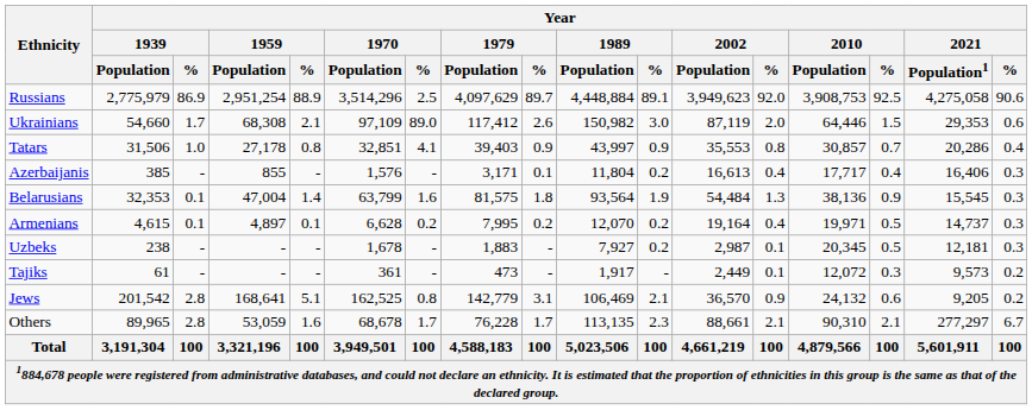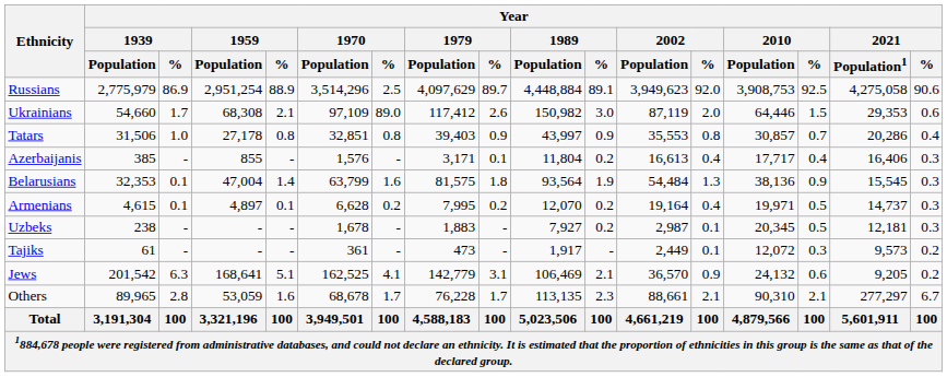 <table class="wikitable" style="margin:0; border:none; text-align:right;">
 <tr>
 <th rowspan="3">Ethnicity</th>
 <th colspan="16">Year</th>
 </tr>
 <tr>
 <th colspan="2">1939</th>
 <th colspan="2">1959</th>
 <th colspan="2">1970</th>
 <th colspan="2">1979</th>
 <th colspan="2">1989</th>
 <th colspan="2">2002</th>
 <th colspan="2">2010</th>
 <th colspan="2">2021</th>
 </tr>
 <tr>
 <th>Population</th>
 <th>%</th>
 <th>Population</th>
 <th>%</th>
 <th>Population</th>
 <th>%</th>
 <th>Population</th>
 <th>%</th>
 <th>Population</th>
 <th>%</th>
 <th>Population</th>
 <th>%</th>
 <th>Population</th>
 <th>%</th>
 <th>Population<sup>1</sup></th>
 <th>%</th>
 </tr>
 <tr>
 <td style="text-align:left;"><a href='#'>Russians</a></td>
 <td>2,775,979</td>
 <td>86.9</td>
 <td>2,951,254</td>
 <td>88.9</td>
 <td>3,514,296</td>
 <td>2.5</td>
 <td>4,097,629</td>
 <td>89.7</td>
 <td>4,448,884</td>
 <td>89.1</td>
 <td>3,949,623</td>
 <td>92.0</td>
 <td>3,908,753</td>
 <td>92.5</td>
 <td>4,275,058</td>
 <td>90.6</td>
 </tr>
 <tr>
 <td style="text-align:left;"><a href='#'>Ukrainians</a></td>
 <td>54,660</td>
 <td>1.7</td>
 <td>68,308</td>
 <td>2.1</td>
 <td>97,109</td>
 <td>89.0</td>
 <td>117,412</td>
 <td>2.6</td>
 <td>150,982</td>
 <td>3.0</td>
 <td>87,119</td>
 <td>2.0</td>
 <td>64,446</td>
 <td>1.5</td>
 <td>29,353</td>
 <td>0.6</td>
 </tr>
 <tr>
 <td style="text-align:left;"><a href='#'>Tatars</a></td>
 <td>31,506</td>
 <td>1.0</td>
 <td>27,178</td>
 <td>0.8</td>
 <td>32,851</td>
-<td>4.1</td>
+<td>0.8</td>
 <td>39,403</td>
 <td>0.9</td>
 <td>43,997</td>
 <td>0.9</td>
 <td>35,553</td>
 <td>0.8</td>
 <td>30,857</td>
 <td>0.7</td>
 <td>20,286</td>
 <td>0.4</td>
 </tr>
 <tr>
 <td style="text-align:left;"><a href='#'>Azerbaijanis</a></td>
 <td>385</td>
 <td>-</td>
 <td>855</td>
 <td>-</td>
 <td>1,576</td>
 <td>-</td>
 <td>3,171</td>
 <td>0.1</td>
 <td>11,804</td>
 <td>0.2</td>
 <td>16,613</td>
 <td>0.4</td>
 <td>17,717</td>
 <td>0.4</td>
 <td>16,406</td>
 <td>0.3</td>
 </tr>
 <tr>
 <td style="text-align:left;"><a href='#'>Belarusians</a></td>
 <td>32,353</td>
 <td>0.1</td>
 <td>47,004</td>
 <td>1.4</td>
 <td>63,799</td>
 <td>1.6</td>
 <td>81,575</td>
 <td>1.8</td>
 <td>93,564</td>
 <td>1.9</td>
 <td>54,484</td>
 <td>1.3</td>
 <td>38,136</td>
 <td>0.9</td>
 <td>15,545</td>
 <td>0.3</td>
 </tr>
 <tr>
 <td style="text-align:left;"><a href='#'>Armenians</a></td>
 <td>4,615</td>
 <td>0.1</td>
 <td>4,897</td>
 <td>0.1</td>
 <td>6,628</td>
 <td>0.2</td>
 <td>7,995</td>
 <td>0.2</td>
 <td>12,070</td>
 <td>0.2</td>
 <td>19,164</td>
 <td>0.4</td>
 <td>19,971</td>
 <td>0.5</td>
 <td>14,737</td>
 <td>0.3</td>
 </tr>
 <tr>
 <td style="text-align:left;"><a href='#'>Uzbeks</a></td>
 <td>238</td>
 <td>-</td>
 <td>-</td>
 <td>-</td>
 <td>1,678</td>
 <td>-</td>
 <td>1,883</td>
 <td>-</td>
 <td>7,927</td>
 <td>0.2</td>
 <td>2,987</td>
 <td>0.1</td>
 <td>20,345</td>
 <td>0.5</td>
 <td>12,181</td>
 <td>0.3</td>
 </tr>
 <tr>
 <td style="text-align:left;"><a href='#'>Tajiks</a></td>
 <td>61</td>
 <td>-</td>
 <td>-</td>
 <td>-</td>
 <td>361</td>
 <td>-</td>
 <td>473</td>
 <td>-</td>
 <td>1,917</td>
 <td>-</td>
 <td>2,449</td>
 <td>0.1</td>
 <td>12,072</td>
 <td>0.3</td>
 <td>9,573</td>
 <td>0.2</td>
 </tr>
 <tr>
 <td style="text-align:left;"><a href='#'>Jews</a></td>
 <td>201,542</td>
-<td>2.8</td>
+<td>6.3</td>
 <td>168,641</td>
 <td>5.1</td>
 <td>162,525</td>
-<td>0.8</td>
+<td>4.1</td>
 <td>142,779</td>
 <td>3.1</td>
 <td>106,469</td>
 <td>2.1</td>
 <td>36,570</td>
 <td>0.9</td>
 <td>24,132</td>
 <td>0.6</td>
 <td>9,205</td>
 <td>0.2</td>
 </tr>
 <tr>
 <td style="text-align:left;">Others</td>
 <td>89,965</td>
 <td>2.8</td>
 <td>53,059</td>
 <td>1.6</td>
 <td>68,678</td>
 <td>1.7</td>
 <td>76,228</td>
 <td>1.7</td>
 <td>113,135</td>
 <td>2.3</td>
 <td>88,661</td>
 <td>2.1</td>
 <td>90,310</td>
 <td>2.1</td>
 <td>277,297</td>
 <td>6.7</td>
 </tr>
 <tr>
 <th>Total</th>
 <th>3,191,304</th>
 <th>100</th>
 <th>3,321,196</th>
 <th>100</th>
 <th>3,949,501</th>
 <th>100</th>
 <th>4,588,183</th>
 <th>100</th>
 <th>5,023,506</th>
 <th>100</th>
 <th>4,661,219</th>
 <th>100</th>
 <th>4,879,566</th>
 <th>100</th>
 <th>5,601,911</th>
 <th>100</th>
 </tr>
 <tr>
 <th colspan="17"><small><sup><em>1</em></sup><em>884,678 people were registered from administrative databases, and could not declare an ethnicity. It is estimated that the proportion of ethnicities in this group is the same as that of the declared group.</em></small></th>
 </tr>
 </table>
